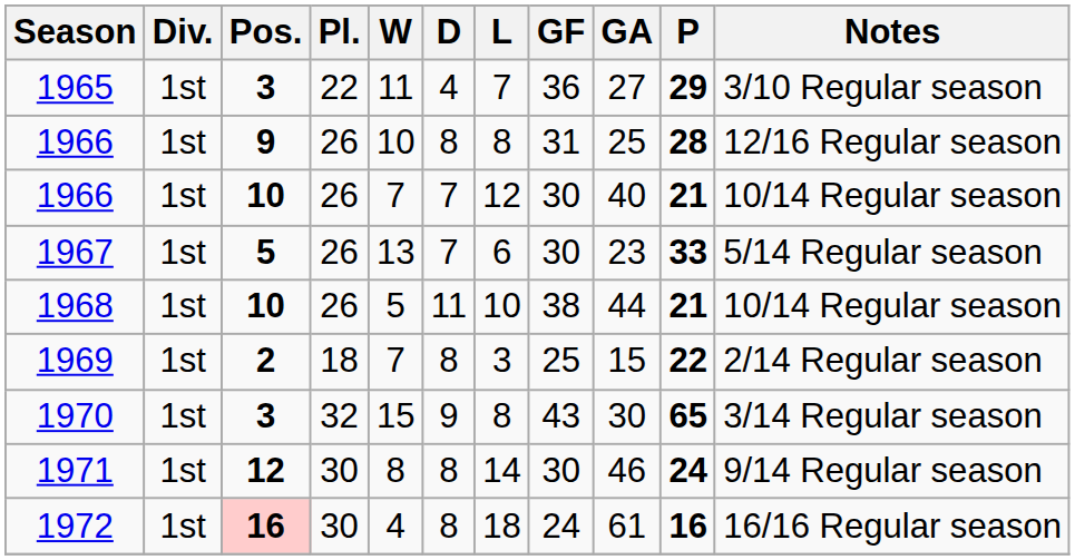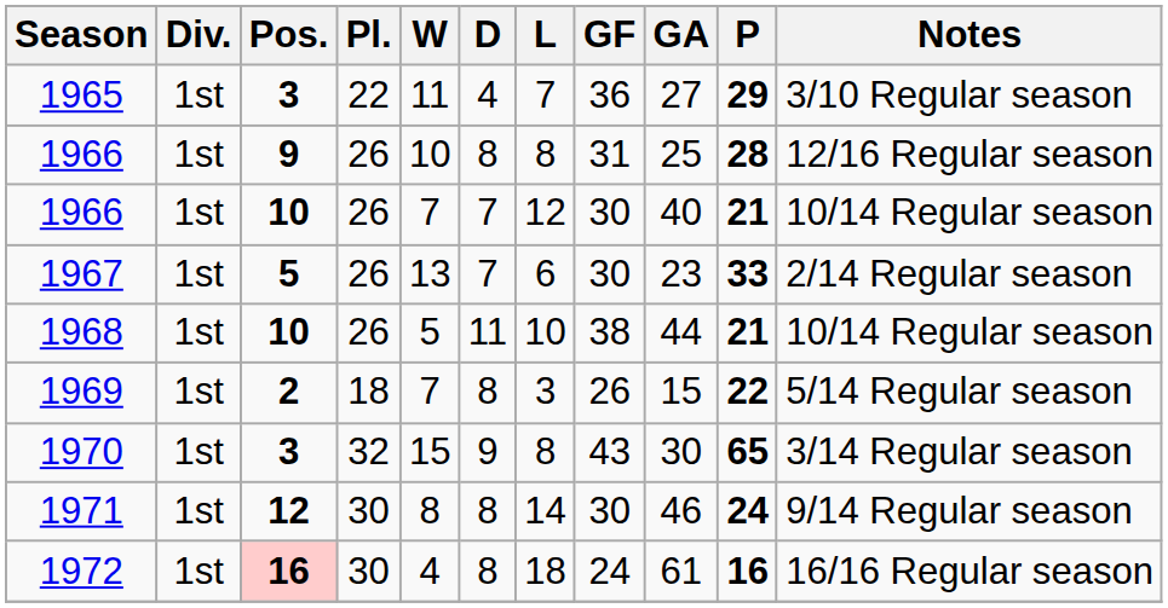 <table class="wikitable sortable">
 <tr>
 <th>Season</th>
 <th>Div.</th>
 <th>Pos.</th>
 <th>Pl.</th>
 <th>W</th>
 <th>D</th>
 <th>L</th>
 <th>GF</th>
 <th>GA</th>
 <th>P</th>
 <th>Notes</th>
 </tr>
 <tr>
 <td align=center><a href='#'>1965</a></td>
 <td align=center>1st</td>
 <td align=center><strong>3</strong></td>
 <td align=center>22</td>
 <td align=center>11</td>
 <td align=center>4</td>
 <td align=center>7</td>
 <td align=center>36</td>
 <td align=center>27</td>
 <td align=center><strong>29</strong></td>
 <td>3/10 Regular season</td>
 </tr>
 <tr>
 <td align=center><a href='#'>1966</a></td>
 <td align=center>1st</td>
 <td align=center><strong>9</strong></td>
 <td align=center>26</td>
 <td align=center>10</td>
 <td align=center>8</td>
 <td align=center>8</td>
 <td align=center>31</td>
 <td align=center>25</td>
 <td align=center><strong>28</strong></td>
 <td>12/16 Regular season</td>
 </tr>
 <tr>
 <td align=center><a href='#'>1966</a></td>
 <td align=center>1st</td>
 <td align=center><strong>10</strong></td>
 <td align=center>26</td>
 <td align=center>7</td>
 <td align=center>7</td>
 <td align=center>12</td>
 <td align=center>30</td>
 <td align=center>40</td>
 <td align=center><strong>21</strong></td>
 <td>10/14 Regular season</td>
 </tr>
 <tr>
 <td align=center><a href='#'>1967</a></td>
 <td align=center>1st</td>
 <td align=center><strong>5</strong></td>
 <td align=center>26</td>
 <td align=center>13</td>
 <td align=center>7</td>
 <td align=center>6</td>
 <td align=center>30</td>
 <td align=center>23</td>
 <td align=center><strong>33</strong></td>
-<td>5/14 Regular season</td>
+<td>2/14 Regular season</td>
 </tr>
 <tr>
 <td align=center><a href='#'>1968</a></td>
 <td align=center>1st</td>
 <td align=center><strong>10</strong></td>
 <td align=center>26</td>
 <td align=center>5</td>
 <td align=center>11</td>
 <td align=center>10</td>
 <td align=center>38</td>
 <td align=center>44</td>
 <td align=center><strong>21</strong></td>
 <td>10/14 Regular season</td>
 </tr>
 <tr>
 <td align=center><a href='#'>1969</a></td>
 <td align=center>1st</td>
 <td align=center><strong>2</strong></td>
 <td align=center>18</td>
 <td align=center>7</td>
 <td align=center>8</td>
 <td align=center>3</td>
-<td align=center>25</td>
+<td align=center>26</td>
 <td align=center>15</td>
 <td align=center><strong>22</strong></td>
-<td>2/14 Regular season</td>
+<td>5/14 Regular season</td>
 </tr>
 <tr>
 <td align=center><a href='#'>1970</a></td>
 <td align=center>1st</td>
 <td align=center><strong>3</strong></td>
 <td align=center>32</td>
 <td align=center>15</td>
 <td align=center>9</td>
 <td align=center>8</td>
 <td align=center>43</td>
 <td align=center>30</td>
 <td align=center><strong>65</strong></td>
 <td>3/14 Regular season</td>
 </tr>
 <tr>
 <td align=center><a href='#'>1971</a></td>
 <td align=center>1st</td>
 <td align=center><strong>12</strong></td>
 <td align=center>30</td>
 <td align=center>8</td>
 <td align=center>8</td>
 <td align=center>14</td>
 <td align=center>30</td>
 <td align=center>46</td>
 <td align=center><strong>24</strong></td>
 <td>9/14 Regular season</td>
 </tr>
 <tr>
 <td align=center><a href='#'>1972</a></td>
 <td align=center>1st</td>
 <td align=center  bgcolor=#ffcccc><strong>16</strong></td>
 <td align=center>30</td>
 <td align=center>4</td>
 <td align=center>8</td>
 <td align=center>18</td>
 <td align=center>24</td>
 <td align=center>61</td>
 <td align=center><strong>16</strong></td>
 <td>16/16 Regular season</td>
 </tr>
 <tr>
 </tr>
 </table>
